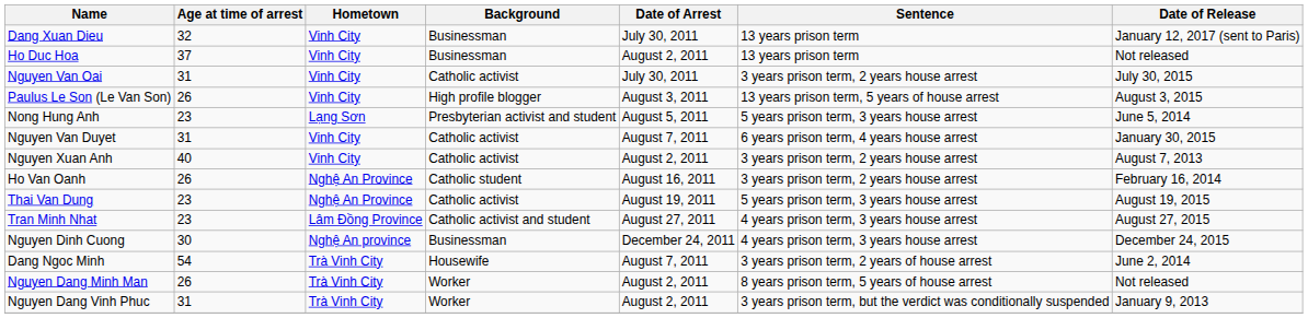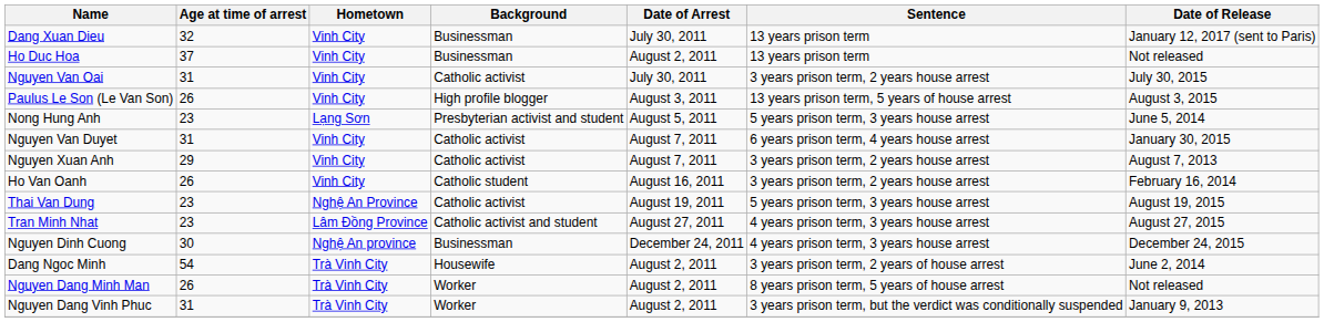 <table class="wikitable">
 <tr>
 <th>Name</th>
 <th>Age at time of arrest</th>
 <th>Hometown</th>
 <th>Background</th>
 <th>Date of Arrest</th>
 <th>Sentence</th>
 <th>Date of Release</th>
 </tr>
 <tr>
 <td><a href='#'>Dang Xuan Dieu</a></td>
 <td>32</td>
 <td><a href='#'>Vinh City</a></td>
 <td>Businessman</td>
 <td>July 30, 2011</td>
 <td>13 years prison term</td>
 <td>January 12, 2017 (sent to Paris)</td>
 </tr>
 <tr>
 <td><a href='#'>Ho Duc Hoa</a></td>
 <td>37</td>
 <td><a href='#'>Vinh City</a></td>
 <td>Businessman</td>
 <td>August 2, 2011</td>
 <td>13 years prison term</td>
 <td>Not released</td>
 </tr>
 <tr>
 <td><a href='#'>Nguyen Van Oai</a></td>
 <td>31</td>
 <td><a href='#'>Vinh City</a></td>
 <td>Catholic activist</td>
 <td>July 30, 2011</td>
 <td>3 years prison term, 2 years house arrest</td>
 <td>July 30, 2015</td>
 </tr>
 <tr>
 <td><a href='#'>Paulus Le Son</a> (Le Van Son)</td>
 <td>26</td>
 <td><a href='#'>Vinh City</a></td>
 <td>High profile blogger</td>
 <td>August 3, 2011</td>
 <td>13 years prison term, 5 years of house arrest</td>
 <td>August 3, 2015</td>
 </tr>
 <tr>
 <td>Nong Hung Anh</td>
 <td>23</td>
 <td><a href='#'>Lạng Sơn</a></td>
 <td>Presbyterian activist and student</td>
 <td>August 5, 2011</td>
 <td>5 years prison term, 3 years house arrest</td>
 <td>June 5, 2014</td>
 </tr>
 <tr>
 <td>Nguyen Van Duyet</td>
 <td>31</td>
 <td><a href='#'>Vinh City</a></td>
 <td>Catholic activist</td>
 <td>August 7, 2011</td>
 <td>6 years prison term, 4 years house arrest</td>
 <td>January 30, 2015</td>
 </tr>
 <tr>
 <td>Nguyen Xuan Anh</td>
-<td>40</td>
+<td>29</td>
 <td><a href='#'>Vinh City</a></td>
 <td>Catholic activist</td>
-<td>August 2, 2011</td>
+<td>August 7, 2011</td>
 <td>3 years prison term, 2 years house arrest</td>
 <td>August 7, 2013</td>
 </tr>
 <tr>
 <td>Ho Van Oanh</td>
 <td>26</td>
-<td><a href='#'>Nghệ An Province</a></td>
+<td><a href='#'>Vinh City</a></td>
 <td>Catholic student</td>
 <td>August 16, 2011</td>
 <td>3 years prison term, 2 years house arrest</td>
 <td>February 16, 2014</td>
 </tr>
 <tr>
 <td><a href='#'>Thai Van Dung</a></td>
 <td>23</td>
 <td><a href='#'>Nghệ An Province</a></td>
 <td>Catholic activist</td>
 <td>August 19, 2011</td>
 <td>5 years prison term, 3 years house arrest</td>
 <td>August 19, 2015</td>
 </tr>
 <tr>
 <td><a href='#'>Tran Minh Nhat</a></td>
 <td>23</td>
 <td><a href='#'>Lâm Đồng Province</a></td>
 <td>Catholic activist and student</td>
 <td>August 27, 2011</td>
 <td>4 years prison term, 3 years house arrest</td>
 <td>August 27, 2015</td>
 </tr>
 <tr>
 <td>Nguyen Dinh Cuong</td>
 <td>30</td>
 <td><a href='#'>Nghệ An province</a></td>
 <td>Businessman</td>
 <td>December 24, 2011</td>
 <td>4 years prison term, 3 years house arrest</td>
 <td>December 24, 2015</td>
 </tr>
 <tr>
 <td>Dang Ngoc Minh</td>
 <td>54</td>
 <td><a href='#'>Trà Vinh City</a></td>
 <td>Housewife</td>
-<td>August 7, 2011</td>
+<td>August 2, 2011</td>
 <td>3 years prison term, 2 years of house arrest</td>
 <td>June 2, 2014</td>
 </tr>
 <tr>
 <td><a href='#'>Nguyen Dang Minh Man</a></td>
 <td>26</td>
 <td><a href='#'>Trà Vinh City</a></td>
 <td>Worker</td>
 <td>August 2, 2011</td>
 <td>8 years prison term, 5 years of house arrest</td>
 <td>Not released</td>
 </tr>
 <tr>
 <td>Nguyen Dang Vinh Phuc</td>
 <td>31</td>
 <td><a href='#'>Trà Vinh City</a></td>
 <td>Worker</td>
 <td>August 2, 2011</td>
 <td>3 years prison term, but the verdict was conditionally suspended</td>
 <td>January 9, 2013</td>
 </tr>
 <tr>
 </tr>
 </table>
